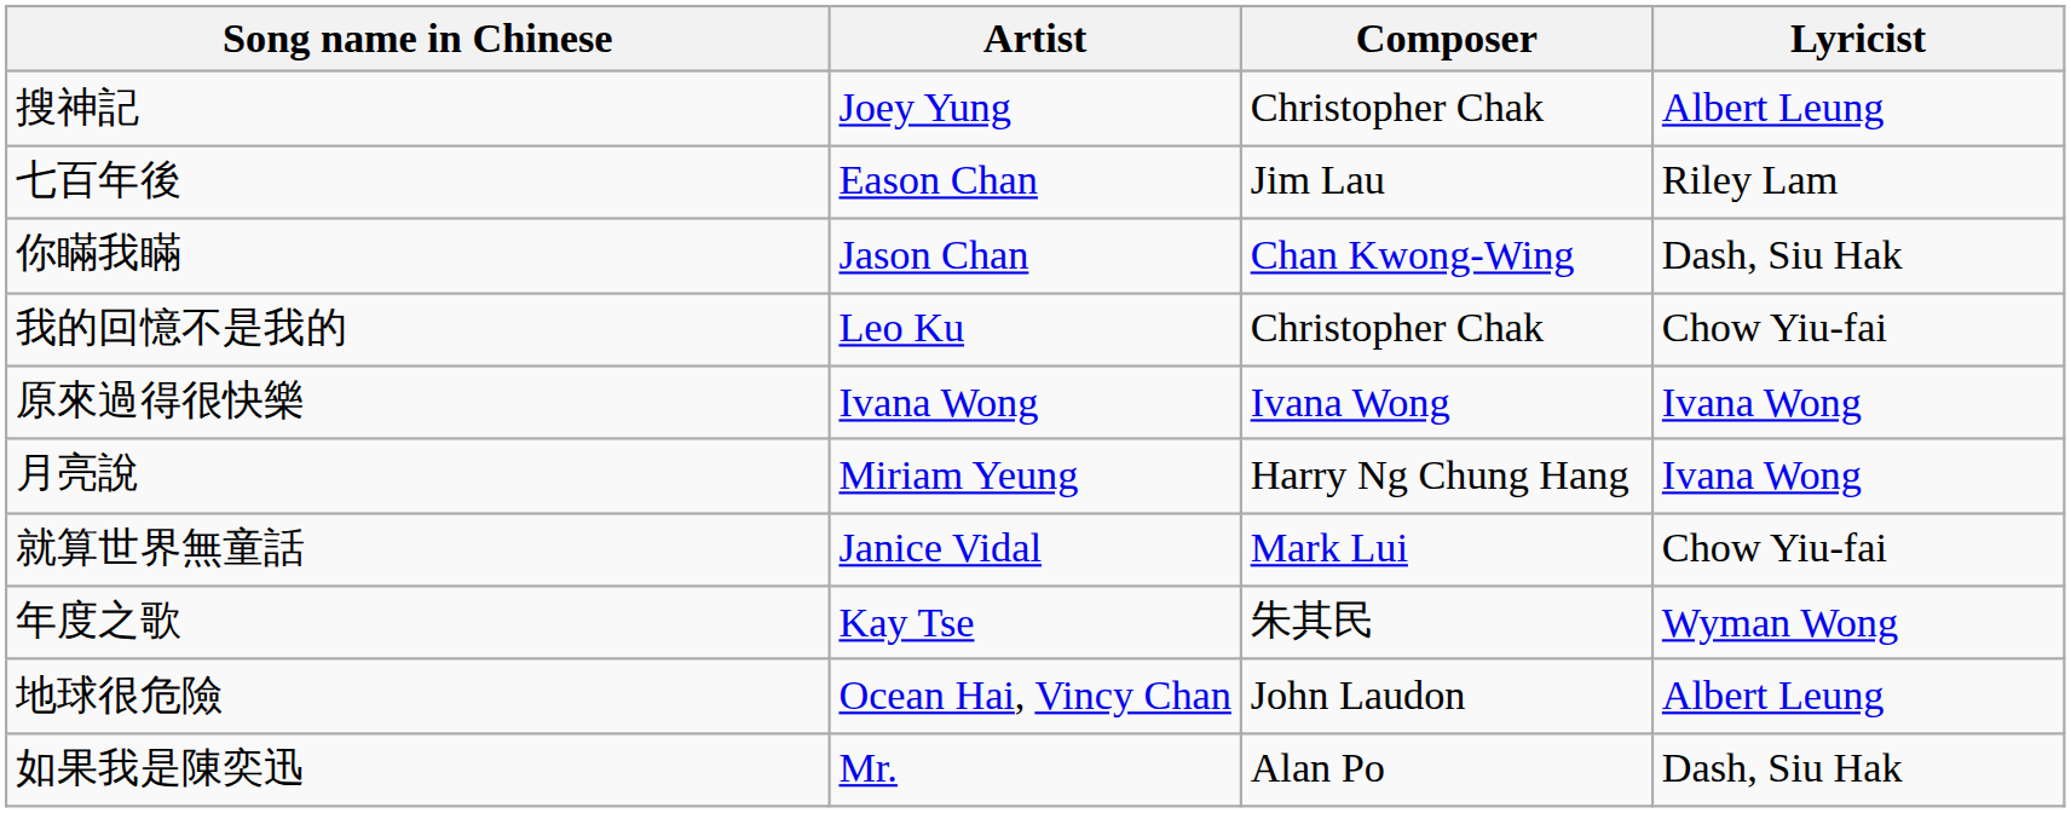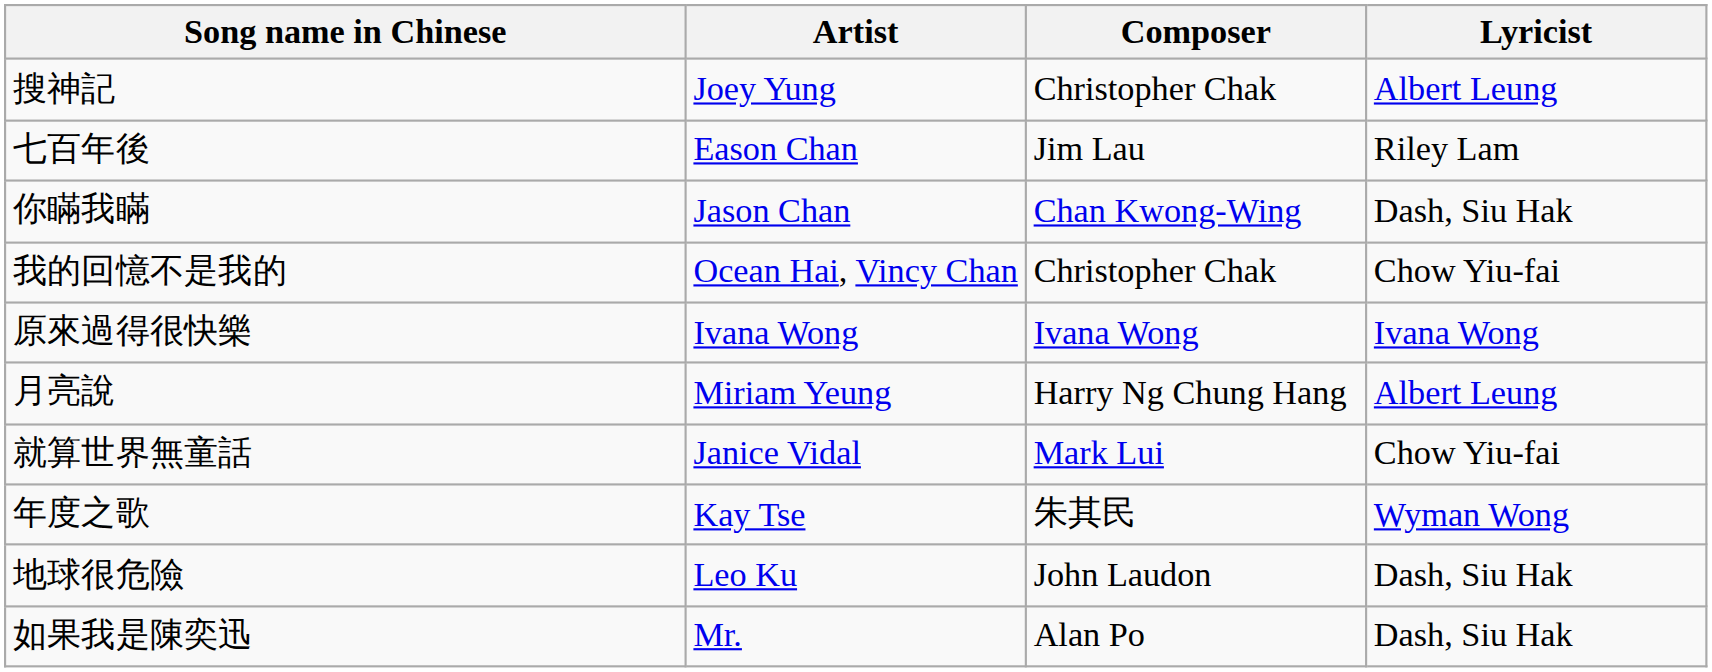 <table class="wikitable">
 <tr>
 <th width=40%>Song name in Chinese</th>
 <th width=20%>Artist</th>
 <th width=20%>Composer</th>
 <th width=20%>Lyricist</th>
 </tr>
 <tr>
 <td>搜神記</td>
 <td><a href='#'>Joey Yung</a></td>
 <td>Christopher Chak</td>
 <td><a href='#'>Albert Leung</a></td>
 </tr>
 <tr>
 <td>七百年後</td>
 <td><a href='#'>Eason Chan</a></td>
 <td>Jim Lau</td>
 <td>Riley Lam</td>
 </tr>
 <tr>
 <td>你瞞我瞞</td>
 <td><a href='#'>Jason Chan</a></td>
 <td><a href='#'>Chan Kwong-Wing</a></td>
 <td>Dash, Siu Hak</td>
 </tr>
 <tr>
 <td>我的回憶不是我的</td>
-<td><a href='#'>Leo Ku</a></td>
+<td><a href='#'>Ocean Hai</a>, <a href='#'>Vincy Chan</a></td>
 <td>Christopher Chak</td>
 <td>Chow Yiu-fai</td>
 </tr>
 <tr>
 <td>原來過得很快樂</td>
 <td><a href='#'>Ivana Wong</a></td>
 <td><a href='#'>Ivana Wong</a></td>
 <td><a href='#'>Ivana Wong</a></td>
 </tr>
 <tr>
 <td>月亮說</td>
 <td><a href='#'>Miriam Yeung</a></td>
 <td>Harry Ng Chung Hang</td>
-<td><a href='#'>Ivana Wong</a></td>
+<td><a href='#'>Albert Leung</a></td>
 </tr>
 <tr>
 <td>就算世界無童話</td>
 <td><a href='#'>Janice Vidal</a></td>
 <td><a href='#'>Mark Lui</a></td>
 <td>Chow Yiu-fai</td>
 </tr>
 <tr>
 <td>年度之歌</td>
 <td><a href='#'>Kay Tse</a></td>
 <td>朱其民</td>
 <td><a href='#'>Wyman Wong</a></td>
 </tr>
 <tr>
 <td>地球很危險</td>
-<td><a href='#'>Ocean Hai</a>, <a href='#'>Vincy Chan</a></td>
+<td><a href='#'>Leo Ku</a></td>
 <td>John Laudon</td>
-<td><a href='#'>Albert Leung</a></td>
+<td>Dash, Siu Hak</td>
 </tr>
 <tr>
 <td>如果我是陳奕迅</td>
 <td><a href='#'>Mr.</a></td>
 <td>Alan Po</td>
 <td>Dash, Siu Hak</td>
 </tr>
 </table>
